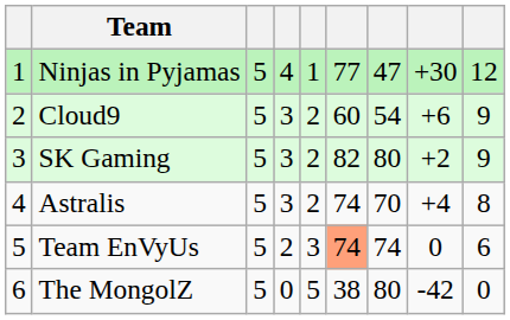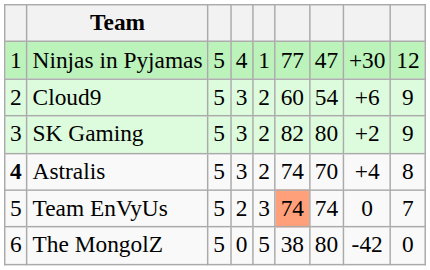 <table class="wikitable" style="text-align: center">
 <tr>
 <th></th>
 <th>Team</th>
 <th></th>
 <th></th>
 <th></th>
 <th></th>
 <th></th>
 <th></th>
 <th></th>
 </tr>
 <tr>
 <td style="background:#BBF3BB">1</td>
 <td style="background:#BBF3BB; text-align: left">Ninjas in Pyjamas</td>
 <td style="background:#BBF3BB">5</td>
 <td style="background:#BBF3BB">4</td>
 <td style="background:#BBF3BB">1</td>
 <td style="background:#BBF3BB">77</td>
 <td style="background:#BBF3BB">47</td>
 <td style="background:#BBF3BB">+30</td>
 <td style="background:#BBF3BB">12</td>
 </tr>
 <tr>
 <td style="background:#DDFCDD">2</td>
 <td style="background:#DDFCDD; text-align: left">Cloud9</td>
 <td style="background:#DDFCDD">5</td>
 <td style="background:#DDFCDD">3</td>
 <td style="background:#DDFCDD">2</td>
 <td style="background:#DDFCDD">60</td>
 <td style="background:#DDFCDD">54</td>
 <td style="background:#DDFCDD">+6</td>
 <td style="background:#DDFCDD">9</td>
 </tr>
 <tr>
 <td style="background:#DDFCDD">3</td>
 <td style="background:#DDFCDD; text-align: left">SK Gaming</td>
 <td style="background:#DDFCDD">5</td>
 <td style="background:#DDFCDD">3</td>
 <td style="background:#DDFCDD">2</td>
 <td style="background:#DDFCDD">82</td>
 <td style="background:#DDFCDD">80</td>
 <td style="background:#DDFCDD">+2</td>
 <td style="background:#DDFCDD">9</td>
 </tr>
 <tr>
-<td>4</td>
+<td><strong>4</strong></td>
 <td style="text-align: left">Astralis</td>
 <td>5</td>
 <td>3</td>
 <td>2</td>
 <td>74</td>
 <td>70</td>
 <td>+4</td>
 <td>8</td>
 </tr>
 <tr>
 <td>5</td>
 <td style="text-align: left">Team EnVyUs</td>
 <td>5</td>
 <td>2</td>
 <td>3</td>
 <td style="background: lightsalmon;">74</td>
 <td>74</td>
 <td>0</td>
-<td>6</td>
+<td>7</td>
 </tr>
 <tr>
 <td>6</td>
 <td style="text-align: left">The MongolZ</td>
 <td>5</td>
 <td>0</td>
 <td>5</td>
 <td>38</td>
 <td>80</td>
 <td>-42</td>
 <td>0</td>
 </tr>
 </table>
